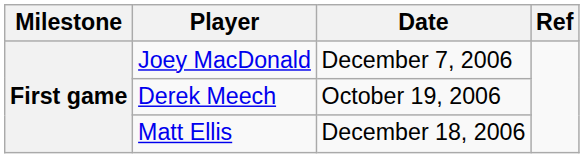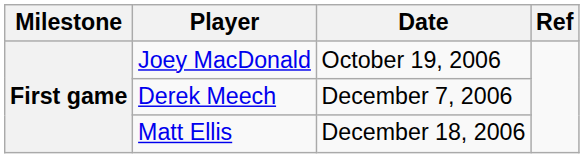 <table class="wikitable">
 <tr>
 <th scope="col">Milestone</th>
 <th scope="col">Player</th>
 <th scope="col">Date</th>
 <th scope="col">Ref</th>
 </tr>
 <tr>
 <th rowspan=3>First game</th>
 <td><a href='#'>Joey MacDonald</a></td>
-<td>December 7, 2006</td>
+<td>October 19, 2006</td>
 <td rowspan=3></td>
 </tr>
 <tr>
 <td><a href='#'>Derek Meech</a></td>
-<td>October 19, 2006</td>
+<td>December 7, 2006</td>
 </tr>
 <tr>
 <td><a href='#'>Matt Ellis</a></td>
 <td>December 18, 2006</td>
 </tr>
 </table>
